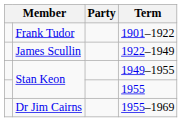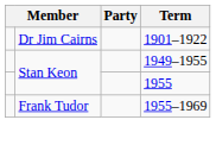 <table class="wikitable">
 <tr>
 <th colspan="2">Member</th>
 <th>Party</th>
 <th>Term</th>
 </tr>
 <tr>
 <td> </td>
-<td><a href='#'>Frank Tudor</a></td>
+<td><a href='#'>Dr Jim Cairns</a></td>
 <td></td>
 <td><a href='#'>1901</a>–1922</td>
-</tr>
-<tr>
-<td> </td>
-<td><a href='#'>James Scullin</a></td>
-<td></td>
-<td><a href='#'>1922</a>–1949</td>
 </tr>
 <tr>
 <td> </td>
 <td rowspan="2"><a href='#'>Stan Keon</a></td>
 <td></td>
 <td><a href='#'>1949</a>–1955</td>
 </tr>
 <tr>
 <td> </td>
 <td></td>
 <td><a href='#'>1955</a></td>
 </tr>
 <tr>
 <td> </td>
-<td><a href='#'>Dr Jim Cairns</a></td>
+<td><a href='#'>Frank Tudor</a></td>
 <td></td>
 <td><a href='#'>1955</a>–1969</td>
 </tr>
 </table>
